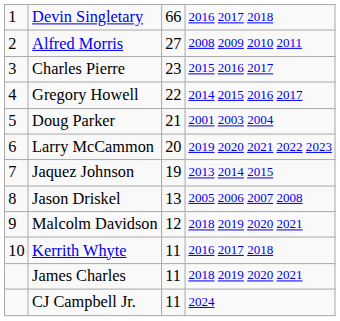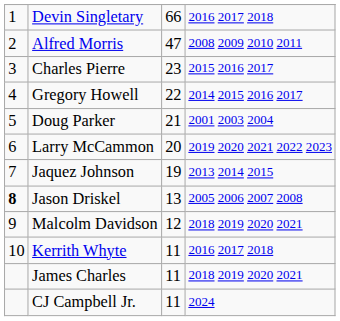 <table class="wikitable">
 <tr>
 </tr>
 <tr>
 <td>1</td>
 <td><a href='#'>Devin Singletary</a></td>
 <td>66</td>
 <td style="font-size:80%;"><a href='#'>2016</a> <a href='#'>2017</a> <a href='#'>2018</a></td>
 </tr>
 <tr>
 <td>2</td>
 <td><a href='#'>Alfred Morris</a></td>
-<td>27</td>
+<td>47</td>
 <td style="font-size:80%;"><a href='#'>2008</a> <a href='#'>2009</a> <a href='#'>2010</a> <a href='#'>2011</a></td>
 </tr>
 <tr>
 <td>3</td>
 <td>Charles Pierre</td>
 <td>23</td>
 <td style="font-size:80%;"><a href='#'>2015</a> <a href='#'>2016</a> <a href='#'>2017</a></td>
 </tr>
 <tr>
 <td>4</td>
 <td>Gregory Howell</td>
 <td>22</td>
 <td style="font-size:80%;"><a href='#'>2014</a> <a href='#'>2015</a> <a href='#'>2016</a>  <a href='#'>2017</a></td>
 </tr>
 <tr>
 <td>5</td>
 <td>Doug Parker</td>
 <td>21</td>
 <td style="font-size:80%;"><a href='#'>2001</a> <a href='#'>2003</a> <a href='#'>2004</a></td>
 </tr>
 <tr>
 <td>6</td>
 <td>Larry McCammon</td>
 <td>20</td>
 <td style="font-size:80%;"><a href='#'>2019</a> <a href='#'>2020</a> <a href='#'>2021</a> <a href='#'>2022</a> <a href='#'>2023</a></td>
 </tr>
 <tr>
 <td>7</td>
 <td>Jaquez Johnson</td>
 <td>19</td>
 <td style="font-size:80%;"><a href='#'>2013</a> <a href='#'>2014</a> <a href='#'>2015</a></td>
 </tr>
 <tr>
-<td>8</td>
+<td><strong>8</strong></td>
 <td>Jason Driskel</td>
 <td>13</td>
 <td style="font-size:80%;"><a href='#'>2005</a> <a href='#'>2006</a> <a href='#'>2007</a> <a href='#'>2008</a></td>
 </tr>
 <tr>
 <td>9</td>
 <td>Malcolm Davidson</td>
 <td>12</td>
 <td style="font-size:80%;"><a href='#'>2018</a> <a href='#'>2019</a> <a href='#'>2020</a> <a href='#'>2021</a></td>
 </tr>
 <tr>
 <td>10</td>
 <td><a href='#'>Kerrith Whyte</a></td>
 <td>11</td>
 <td style="font-size:80%;"><a href='#'>2016</a> <a href='#'>2017</a> <a href='#'>2018</a></td>
 </tr>
 <tr>
 <td></td>
 <td>James Charles</td>
 <td>11</td>
 <td style="font-size:80%;"><a href='#'>2018</a> <a href='#'>2019</a> <a href='#'>2020</a> <a href='#'>2021</a></td>
 </tr>
 <tr>
 <td></td>
 <td>CJ Campbell Jr.</td>
 <td>11</td>
 <td style="font-size:80%;"><a href='#'>2024</a></td>
 </tr>
 </table>
